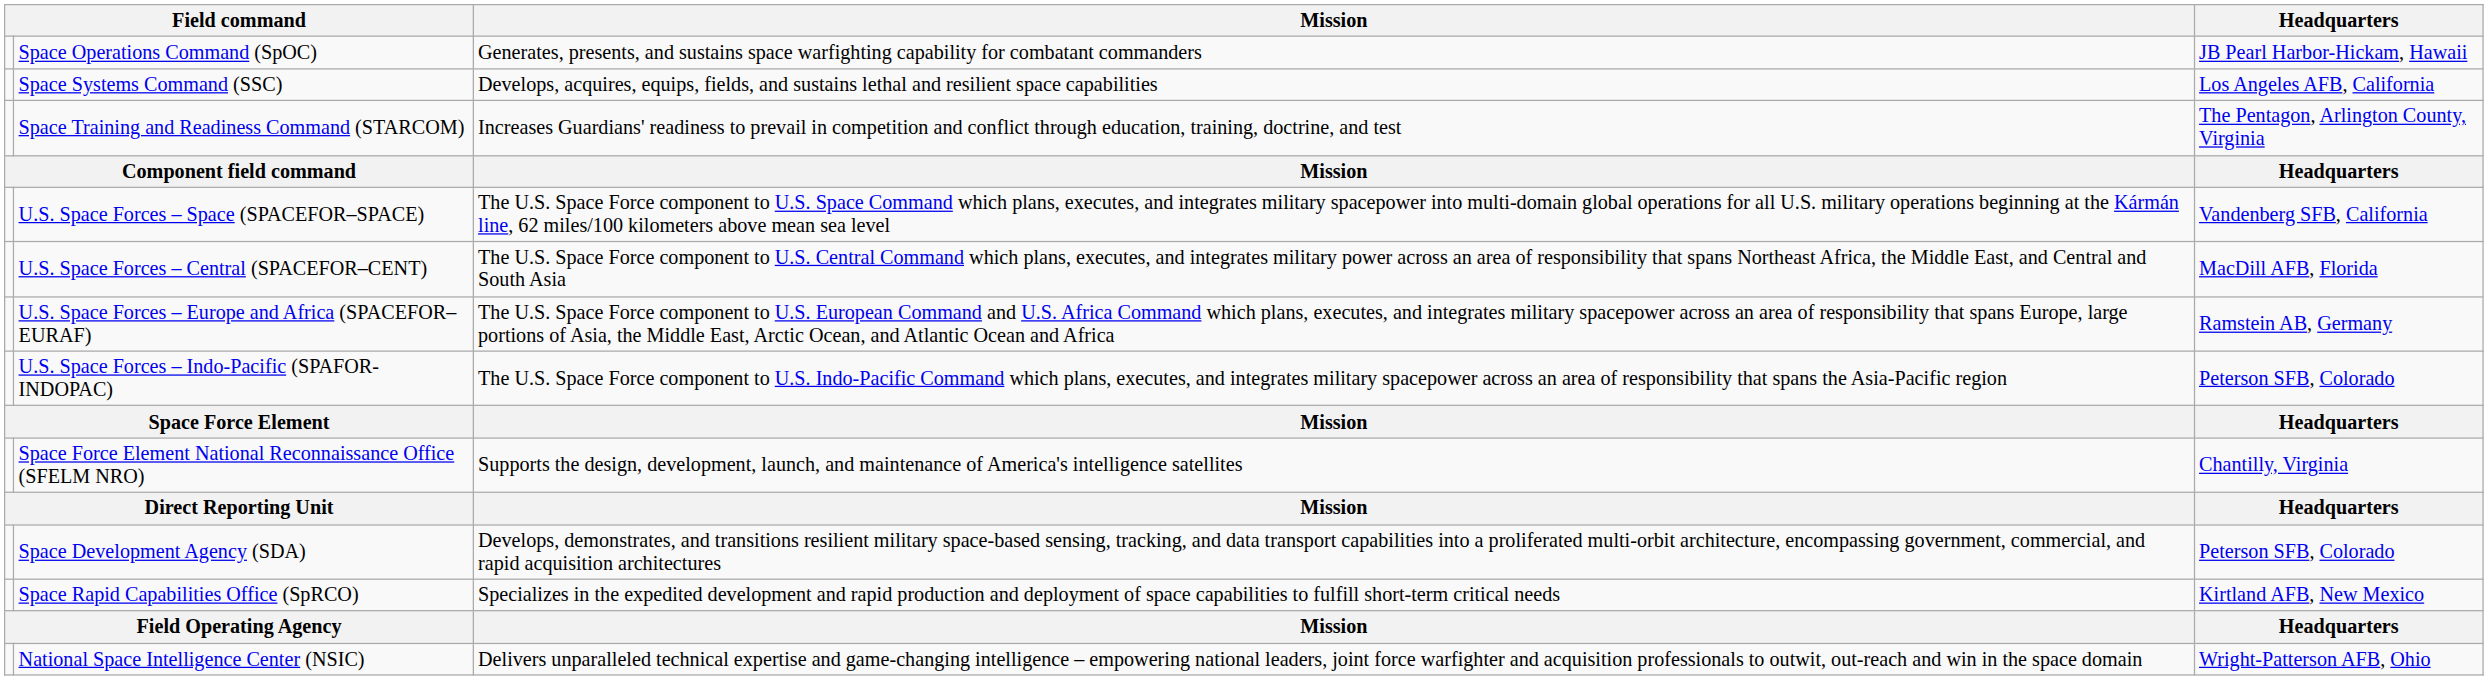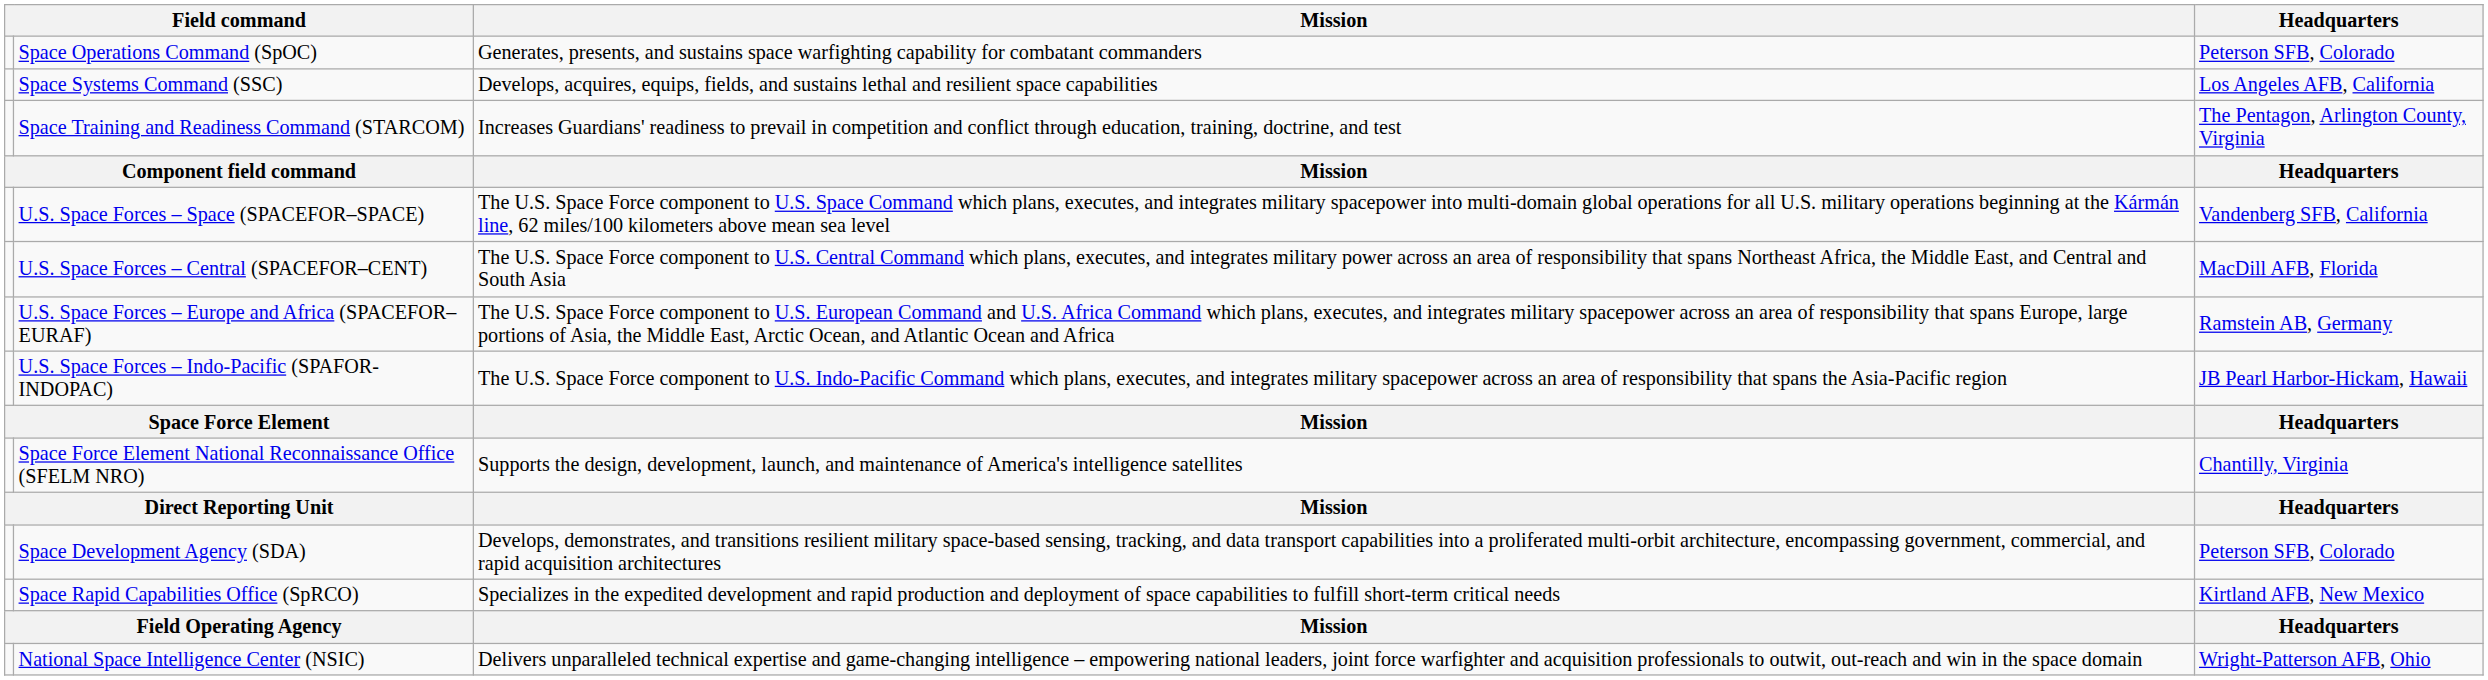 <table class="wikitable">
 <tr>
 <th colspan=2>Field command</th>
 <th>Mission</th>
 <th>Headquarters</th>
 </tr>
 <tr>
 <td></td>
 <td><a href='#'>Space Operations Command</a> (SpOC)</td>
 <td>Generates, presents, and sustains space warfighting capability for combatant commanders</td>
-<td><a href='#'>JB Pearl Harbor-Hickam</a>, <a href='#'>Hawaii</a></td>
+<td><a href='#'>Peterson SFB</a>, <a href='#'>Colorado</a></td>
 </tr>
 <tr>
 <td></td>
 <td><a href='#'>Space Systems Command</a> (SSC)</td>
 <td>Develops, acquires, equips, fields, and sustains lethal and resilient space capabilities</td>
 <td><a href='#'>Los Angeles AFB</a>, <a href='#'>California</a></td>
 </tr>
 <tr>
 <td></td>
 <td><a href='#'>Space Training and Readiness Command</a> (STARCOM)</td>
 <td>Increases Guardians' readiness to prevail in competition and conflict through education, training, doctrine, and test</td>
 <td><a href='#'>The Pentagon</a>, <a href='#'>Arlington County, Virginia</a></td>
 </tr>
 <tr>
 <th colspan=2>Component field command</th>
 <th>Mission</th>
 <th>Headquarters</th>
 </tr>
 <tr>
 <td></td>
 <td><a href='#'>U.S. Space Forces – Space</a> (SPACEFOR–SPACE)</td>
 <td>The U.S. Space Force component to <a href='#'>U.S. Space Command</a> which plans, executes, and integrates military spacepower into multi-domain global operations for all U.S. military operations beginning at the <a href='#'>Kármán line</a>, 62 miles/100 kilometers above mean sea level</td>
 <td><a href='#'>Vandenberg SFB</a>, <a href='#'>California</a></td>
 </tr>
 <tr>
 <td></td>
 <td><a href='#'>U.S. Space Forces – Central</a> (SPACEFOR–CENT)</td>
 <td>The U.S. Space Force component to <a href='#'>U.S. Central Command</a> which plans, executes, and integrates military power across an area of responsibility that spans Northeast Africa, the Middle East, and Central and South Asia</td>
 <td><a href='#'>MacDill AFB</a>, <a href='#'>Florida</a></td>
 </tr>
 <tr>
 <td></td>
 <td><a href='#'>U.S. Space Forces – Europe and Africa</a> (SPACEFOR–EURAF)</td>
 <td>The U.S. Space Force component to <a href='#'>U.S. European Command</a> and <a href='#'>U.S. Africa Command</a> which plans, executes, and integrates military spacepower across an area of responsibility that spans Europe, large portions of Asia, the Middle East, Arctic Ocean, and Atlantic Ocean and Africa</td>
 <td><a href='#'>Ramstein AB</a>, <a href='#'>Germany</a></td>
 </tr>
 <tr>
 <td></td>
 <td><a href='#'>U.S. Space Forces – Indo-Pacific</a> (SPAFOR-INDOPAC)</td>
 <td>The U.S. Space Force component to <a href='#'>U.S. Indo-Pacific Command</a> which plans, executes, and integrates military spacepower across an area of responsibility that spans the Asia-Pacific region</td>
-<td><a href='#'>Peterson SFB</a>, <a href='#'>Colorado</a></td>
+<td><a href='#'>JB Pearl Harbor-Hickam</a>, <a href='#'>Hawaii</a></td>
 </tr>
 <tr>
 <th colspan=2>Space Force Element</th>
 <th>Mission</th>
 <th>Headquarters</th>
 </tr>
 <tr>
 <td></td>
 <td><a href='#'>Space Force Element National Reconnaissance Office</a> (SFELM NRO)</td>
 <td>Supports the design, development, launch, and maintenance of America's intelligence satellites</td>
 <td><a href='#'>Chantilly, Virginia</a></td>
 </tr>
 <tr>
 <th colspan=2>Direct Reporting Unit</th>
 <th>Mission</th>
 <th>Headquarters</th>
 </tr>
 <tr>
 <td></td>
 <td><a href='#'>Space Development Agency</a> (SDA)</td>
 <td>Develops, demonstrates, and transitions resilient military space-based sensing, tracking, and data transport capabilities into a proliferated multi-orbit architecture, encompassing government, commercial, and rapid acquisition architectures</td>
 <td><a href='#'>Peterson SFB</a>, <a href='#'>Colorado</a></td>
 </tr>
 <tr>
 <td></td>
 <td><a href='#'>Space Rapid Capabilities Office</a> (SpRCO)</td>
 <td>Specializes in the expedited development and rapid production and deployment of space capabilities to fulfill short-term critical needs</td>
 <td><a href='#'>Kirtland AFB</a>, <a href='#'>New Mexico</a></td>
 </tr>
 <tr>
 <th colspan=2>Field Operating Agency</th>
 <th>Mission</th>
 <th>Headquarters</th>
 </tr>
 <tr>
 <td></td>
 <td><a href='#'>National Space Intelligence Center</a> (NSIC)</td>
 <td>Delivers unparalleled technical expertise and game-changing intelligence – empowering national leaders, joint force warfighter and acquisition professionals to outwit, out-reach and win in the space domain</td>
 <td><a href='#'>Wright-Patterson AFB</a>, <a href='#'>Ohio</a></td>
 </tr>
 </table>
